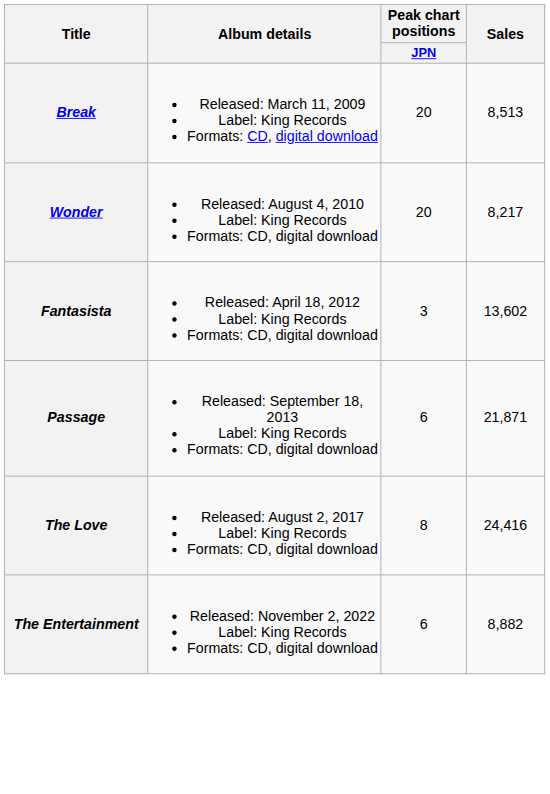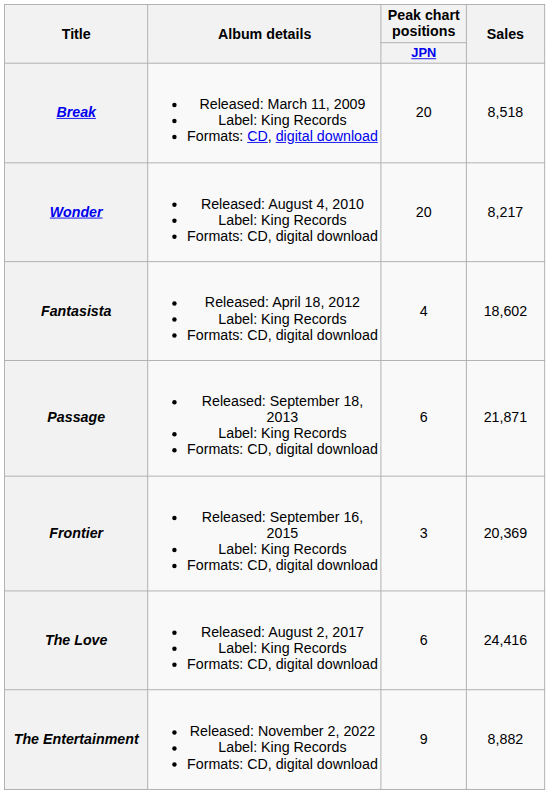 <table class="wikitable plainrowheaders" style="text-align:center;" border="1">
 <tr>
 <th scope="col" rowspan="2" style="width:11em;">Title</th>
 <th scope="col" rowspan="2" style="width:20em;">Album details</th>
 <th scope="col" style="width:6em;">Peak chart positions</th>
 <th scope="col" rowspan="2" style="width:6em;">Sales</th>
 </tr>
 <tr>
 <th scope="col" style="width:3em; font-size:90%"><a href='#'>JPN</a><br></th>
 </tr>
 <tr>
 <th scope="row"><em><a href='#'>Break</a></em></th>
 <td><br><ul><li>Released: March 11, 2009</li><li>Label: King Records</li><li>Formats: <a href='#'>CD</a>, <a href='#'>digital download</a></li></ul></td>
 <td>20</td>
-<td>8,513</td>
+<td>8,518</td>
 </tr>
 <tr>
 <th scope="row"><em><a href='#'>Wonder</a></em></th>
 <td><br><ul><li>Released: August 4, 2010</li><li>Label: King Records</li><li>Formats: CD, digital download</li></ul></td>
 <td>20</td>
 <td>8,217</td>
 </tr>
 <tr>
 <th scope="row"><em>Fantasista</em></th>
 <td><br><ul><li>Released: April 18, 2012</li><li>Label: King Records</li><li>Formats: CD, digital download</li></ul></td>
-<td>3</td>
-<td>13,602</td>
+<td>4</td>
+<td>18,602</td>
 </tr>
 <tr>
 <th scope="row"><em>Passage</em></th>
 <td><br><ul><li>Released: September 18, 2013</li><li>Label: King Records</li><li>Formats: CD, digital download</li></ul></td>
 <td>6</td>
 <td>21,871</td>
 </tr>
 <tr>
+<th scope="row"><em>Frontier</em></th>
+<td><br><ul><li>Released: September 16, 2015</li><li>Label: King Records</li><li>Formats: CD, digital download</li></ul></td>
+<td>3</td>
+<td>20,369</td>
+</tr>
+<tr>
 <th scope="row"><em>The Love</em></th>
 <td><br><ul><li>Released: August 2, 2017</li><li>Label: King Records</li><li>Formats: CD, digital download</li></ul></td>
-<td>8</td>
+<td>6</td>
 <td>24,416</td>
 </tr>
 <tr>
 <th scope="row"><em>The Entertainment</em></th>
 <td><br><ul><li>Released: November 2, 2022</li><li>Label: King Records</li><li>Formats: CD, digital download</li></ul></td>
-<td>6</td>
+<td>9</td>
 <td>8,882</td>
 </tr>
 </table>
